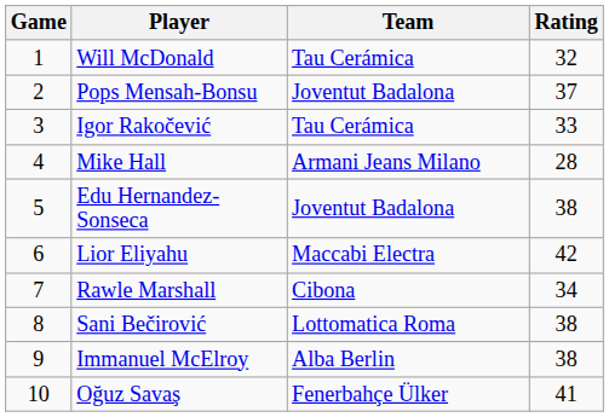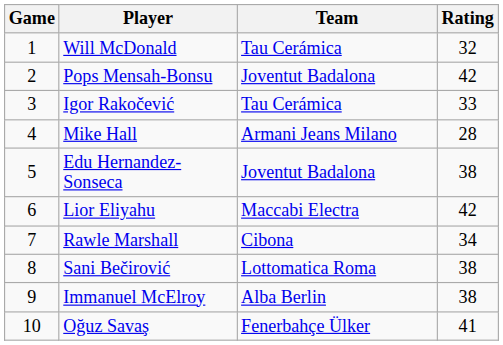 <table class="wikitable sortable" style="text-align: center;">
 <tr>
 <th align="center">Game</th>
 <th align="center" width=150>Player</th>
 <th align="center" width=170>Team</th>
 <th align="center">Rating</th>
 </tr>
 <tr>
 <td>1</td>
 <td align="left"> <a href='#'>Will McDonald</a></td>
 <td align="left"> <a href='#'>Tau Cerámica</a></td>
 <td>32</td>
 </tr>
 <tr>
 <td>2</td>
 <td align="left"> <a href='#'>Pops Mensah-Bonsu</a></td>
 <td align="left"> <a href='#'>Joventut Badalona</a></td>
-<td>37</td>
+<td>42</td>
 </tr>
 <tr>
 <td>3</td>
 <td align="left"> <a href='#'>Igor Rakočević</a></td>
 <td align="left"> <a href='#'>Tau Cerámica</a></td>
 <td>33</td>
 </tr>
 <tr>
 <td>4</td>
 <td align="left"> <a href='#'>Mike Hall</a></td>
 <td align="left"> <a href='#'>Armani Jeans Milano</a></td>
 <td>28</td>
 </tr>
 <tr>
 <td>5</td>
 <td align="left"> <a href='#'>Edu Hernandez-Sonseca</a></td>
 <td align="left"> <a href='#'>Joventut Badalona</a></td>
 <td>38</td>
 </tr>
 <tr>
 <td>6</td>
 <td align="left"> <a href='#'>Lior Eliyahu</a></td>
 <td align="left"> <a href='#'>Maccabi Electra</a></td>
 <td>42</td>
 </tr>
 <tr>
 <td>7</td>
 <td align="left"> <a href='#'>Rawle Marshall</a></td>
 <td align="left"> <a href='#'>Cibona</a></td>
 <td>34</td>
 </tr>
 <tr>
 <td>8</td>
 <td align="left"> <a href='#'>Sani Bečirović</a></td>
 <td align="left"> <a href='#'>Lottomatica Roma</a></td>
 <td>38</td>
 </tr>
 <tr>
 <td>9</td>
 <td align=left> <a href='#'>Immanuel McElroy</a></td>
 <td align=left> <a href='#'>Alba Berlin</a></td>
 <td>38</td>
 </tr>
 <tr>
 <td>10</td>
 <td align=left> <a href='#'>Oğuz Savaş</a></td>
 <td align=left> <a href='#'>Fenerbahçe Ülker</a></td>
 <td>41</td>
 </tr>
 </table>
